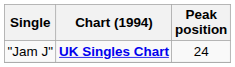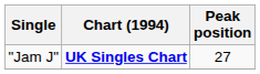 <table class="wikitable">
 <tr>
 <th>Single</th>
 <th>Chart (1994)</th>
 <th>Peak<br>position</th>
 </tr>
 <tr>
 <td rowspan=1 valign="top">"Jam J"</td>
 <td><strong><a href='#'>UK Singles Chart</a></strong></td>
-<td align="center">24</td>
+<td align="center">27</td>
 </tr>
 <tr>
 </tr>
 </table>
